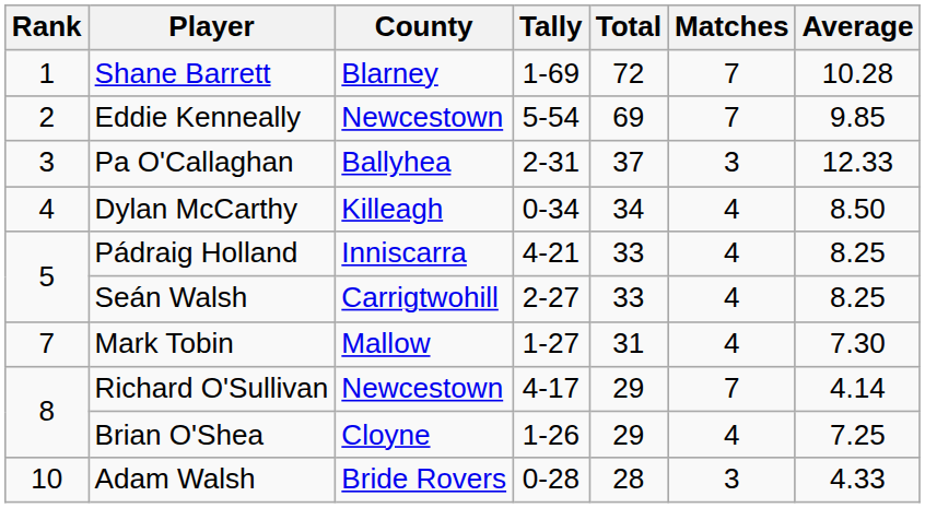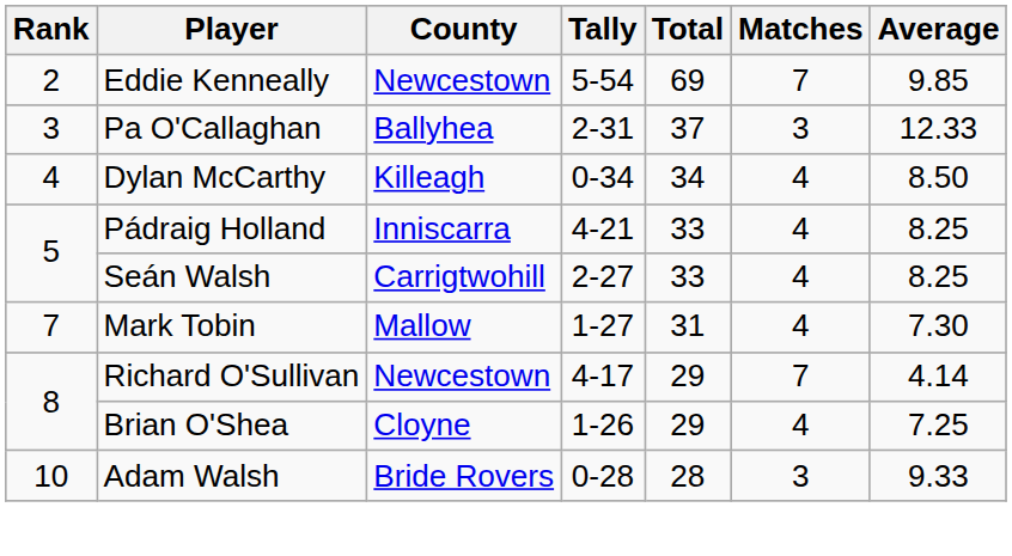 <table class="wikitable">
 <tr>
 <th>Rank</th>
 <th>Player</th>
 <th>County</th>
 <th>Tally</th>
 <th>Total</th>
 <th>Matches</th>
 <th>Average</th>
-</tr>
-<tr>
-<td rowspan=1 align=center>1</td>
-<td><a href='#'>Shane Barrett</a></td>
-<td><a href='#'>Blarney</a></td>
-<td align=center>1-69</td>
-<td align=center>72</td>
-<td align=center>7</td>
-<td align=center>10.28</td>
 </tr>
 <tr>
 <td rowspan=1 align=center>2</td>
 <td>Eddie Kenneally</td>
 <td><a href='#'>Newcestown</a></td>
 <td align=center>5-54</td>
 <td align=center>69</td>
 <td align=center>7</td>
 <td align=center>9.85</td>
 </tr>
 <tr>
 <td rowspan=1 align=center>3</td>
 <td>Pa O'Callaghan</td>
 <td><a href='#'>Ballyhea</a></td>
 <td align=center>2-31</td>
 <td align=center>37</td>
 <td align=center>3</td>
 <td align=center>12.33</td>
 </tr>
 <tr>
 <td rowspan=1 align=center>4</td>
 <td>Dylan McCarthy</td>
 <td><a href='#'>Killeagh</a></td>
 <td align=center>0-34</td>
 <td align=center>34</td>
 <td align=center>4</td>
 <td align=center>8.50</td>
 </tr>
 <tr>
 <td rowspan=2 align=center>5</td>
 <td>Pádraig Holland</td>
 <td><a href='#'>Inniscarra</a></td>
 <td align=center>4-21</td>
 <td align=center>33</td>
 <td align=center>4</td>
 <td align=center>8.25</td>
 </tr>
 <tr>
 <td>Seán Walsh</td>
 <td><a href='#'>Carrigtwohill</a></td>
 <td align=center>2-27</td>
 <td align=center>33</td>
 <td align=center>4</td>
 <td align=center>8.25</td>
 </tr>
 <tr>
 <td rowspan=1 align=center>7</td>
 <td>Mark Tobin</td>
 <td><a href='#'>Mallow</a></td>
 <td align=center>1-27</td>
 <td align=center>31</td>
 <td align=center>4</td>
 <td align=center>7.30</td>
 </tr>
 <tr>
 <td rowspan=2 align=center>8</td>
 <td>Richard O'Sullivan</td>
 <td><a href='#'>Newcestown</a></td>
 <td align=center>4-17</td>
 <td align=center>29</td>
 <td align=center>7</td>
 <td align=center>4.14</td>
 </tr>
 <tr>
 <td>Brian O'Shea</td>
 <td><a href='#'>Cloyne</a></td>
 <td align=center>1-26</td>
 <td align=center>29</td>
 <td align=center>4</td>
 <td align=center>7.25</td>
 </tr>
 <tr>
 <td rowspan=1 align=center>10</td>
 <td>Adam Walsh</td>
 <td><a href='#'>Bride Rovers</a></td>
 <td align=center>0-28</td>
 <td align=center>28</td>
 <td align=center>3</td>
-<td align=center>4.33</td>
+<td align=center>9.33</td>
 </tr>
 </table>
